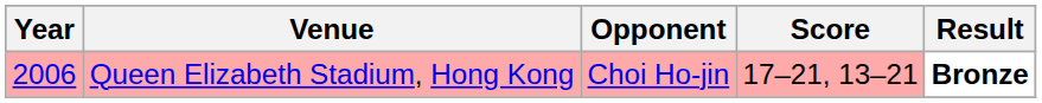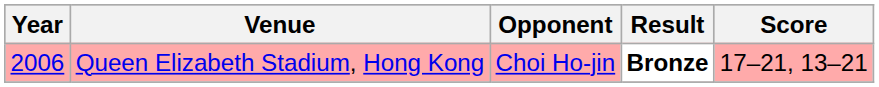 <table class="sortable wikitable" style="font-size: 90%;">
 <tr>
 <th>Year</th>
 <th>Venue</th>
 <th>Opponent</th>
+<th>Result</th>
 <th>Score</th>
-<th>Result</th>
 </tr>
 <tr style="background:#FFAAAA">
 <td align="center"><a href='#'>2006</a></td>
 <td align="left"><a href='#'>Queen Elizabeth Stadium</a>, <a href='#'>Hong Kong</a></td>
 <td align="left"> <a href='#'>Choi Ho-jin</a></td>
+<td style="text-align:left; background:white"> <strong>Bronze</strong></td>
 <td align="left">17–21, 13–21</td>
-<td style="text-align:left; background:white"> <strong>Bronze</strong></td>
 </tr>
 </table>
